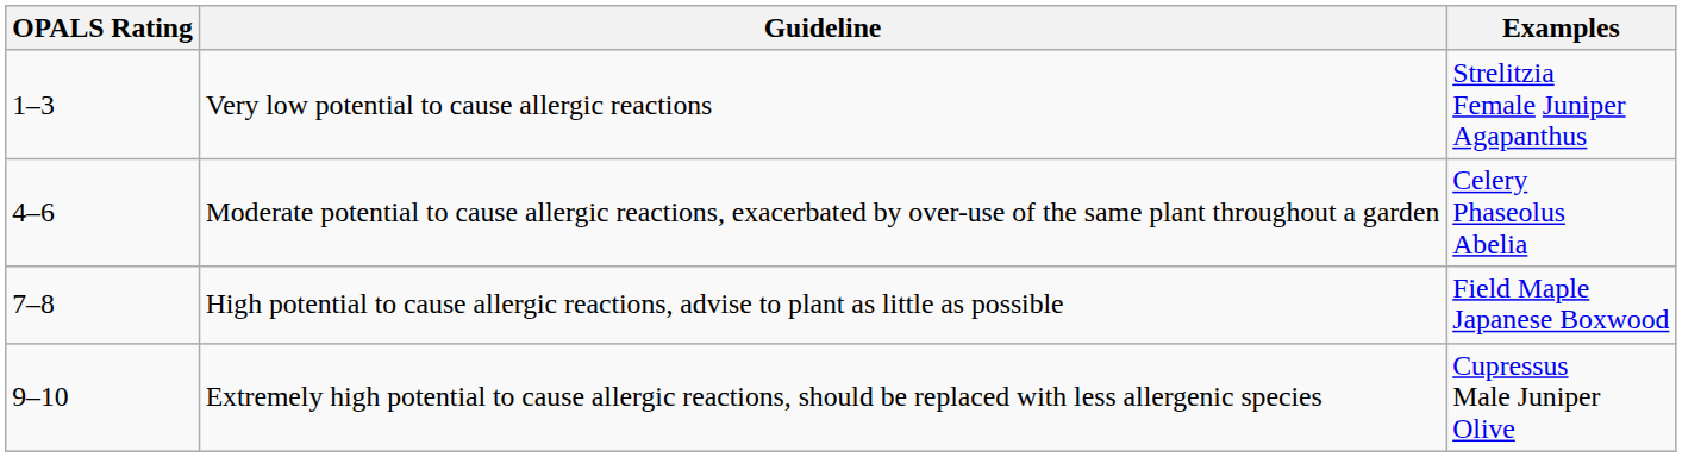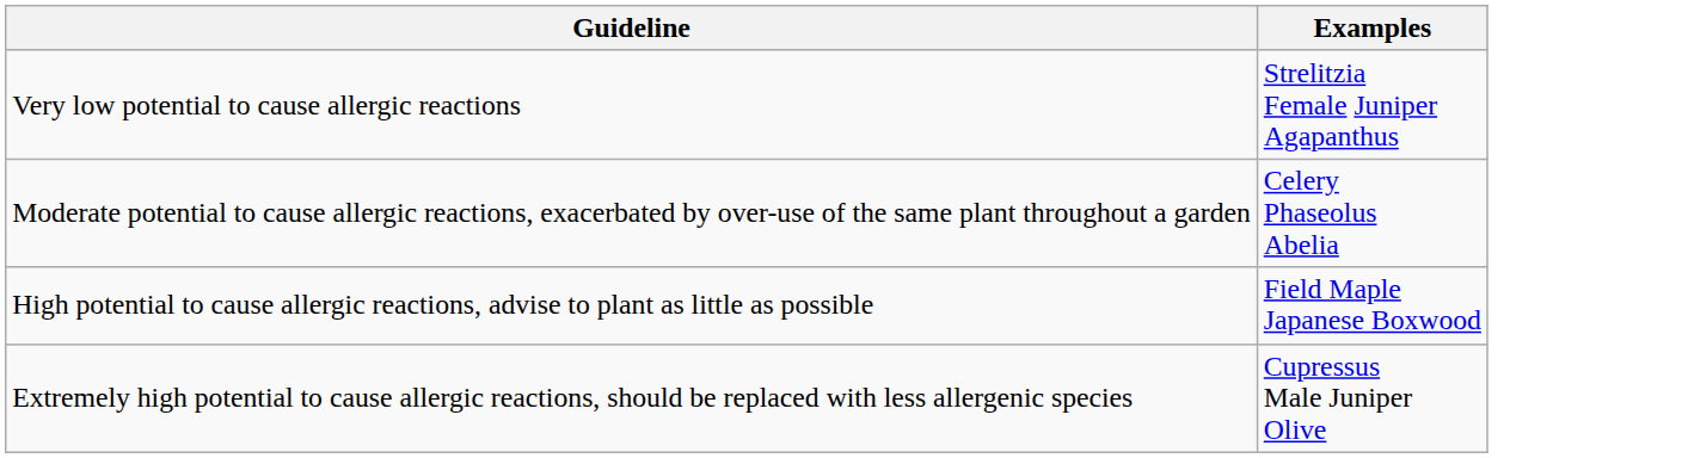 <table class="wikitable">
 <tr>
-<th>OPALS Rating</th>
 <th>Guideline</th>
 <th>Examples</th>
 </tr>
 <tr>
-<td>1–3</td>
 <td>Very low potential to cause allergic reactions</td>
 <td><a href='#'>Strelitzia</a><br><a href='#'>Female</a> <a href='#'>Juniper</a><br><a href='#'>Agapanthus</a></td>
 </tr>
 <tr>
-<td>4–6</td>
 <td>Moderate potential to cause allergic reactions, exacerbated by over-use of the same plant throughout a garden</td>
 <td><a href='#'>Celery</a><br><a href='#'>Phaseolus</a><br><a href='#'>Abelia</a></td>
 </tr>
 <tr>
-<td>7–8</td>
 <td>High potential to cause allergic reactions, advise to plant as little as possible</td>
 <td><a href='#'>Field Maple</a><br><a href='#'>Japanese&nbsp;Boxwood</a></td>
 </tr>
 <tr>
-<td>9–10</td>
 <td>Extremely high potential to cause allergic reactions, should be replaced with less allergenic species</td>
 <td><a href='#'>Cupressus</a><br>Male Juniper<br><a href='#'>Olive</a></td>
 </tr>
 </table>
